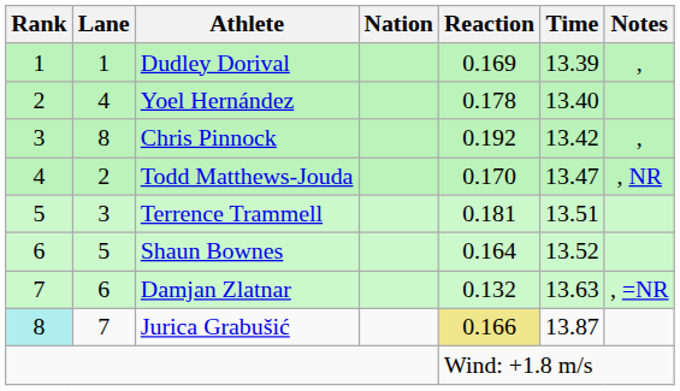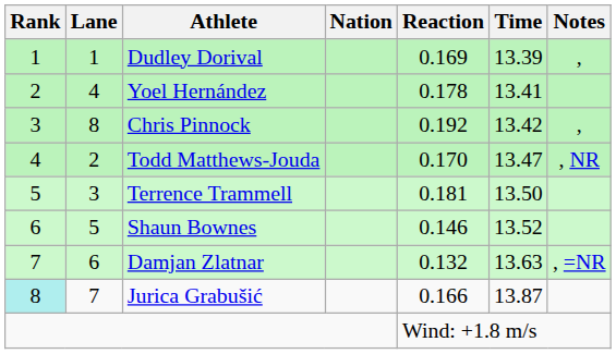 <table class="wikitable sortable" style="text-align:center">
 <tr>
 <th>Rank</th>
 <th>Lane</th>
 <th>Athlete</th>
 <th>Nation</th>
 <th>Reaction</th>
 <th>Time</th>
 <th>Notes</th>
 </tr>
 <tr bgcolor=bbf3bb>
 <td>1</td>
 <td>1</td>
 <td align=left><a href='#'>Dudley Dorival</a></td>
 <td align=left></td>
 <td>0.169</td>
 <td>13.39</td>
 <td>, </td>
 </tr>
 <tr bgcolor=bbf3bb>
 <td>2</td>
 <td>4</td>
 <td align=left><a href='#'>Yoel Hernández</a></td>
 <td align=left></td>
 <td>0.178</td>
-<td>13.40</td>
+<td>13.41</td>
 <td></td>
 </tr>
 <tr bgcolor=bbf3bb>
 <td>3</td>
 <td>8</td>
 <td align=left><a href='#'>Chris Pinnock</a></td>
 <td align=left></td>
 <td>0.192</td>
 <td>13.42</td>
 <td>, </td>
 </tr>
 <tr bgcolor=bbf3bb>
 <td>4</td>
 <td>2</td>
 <td align=left><a href='#'>Todd Matthews-Jouda</a></td>
 <td align=left></td>
 <td>0.170</td>
 <td>13.47</td>
 <td>, <a href='#'>NR</a></td>
 </tr>
 <tr bgcolor=ccf9cc>
 <td>5</td>
 <td>3</td>
 <td align=left><a href='#'>Terrence Trammell</a></td>
 <td align=left></td>
 <td>0.181</td>
-<td>13.51</td>
+<td>13.50</td>
 <td></td>
 </tr>
 <tr bgcolor=ccf9cc>
 <td>6</td>
 <td>5</td>
 <td align=left><a href='#'>Shaun Bownes</a></td>
 <td align=left></td>
-<td>0.164</td>
+<td>0.146</td>
 <td>13.52</td>
 <td></td>
 </tr>
 <tr bgcolor=ccf9cc>
 <td>7</td>
 <td>6</td>
 <td align=left><a href='#'>Damjan Zlatnar</a></td>
 <td align=left></td>
 <td>0.132</td>
 <td>13.63</td>
 <td>, <a href='#'>=NR</a></td>
 </tr>
 <tr>
 <td style="background: paleturquoise;">8</td>
 <td>7</td>
 <td align=left><a href='#'>Jurica Grabušić</a></td>
 <td align=left></td>
-<td style="background: khaki;">0.166</td>
+<td>0.166</td>
 <td>13.87</td>
 <td></td>
 </tr>
 <tr class="sortbottom">
 <td colspan=4></td>
 <td colspan="3" style="text-align:left;">Wind: +1.8 m/s</td>
 </tr>
 </table>
